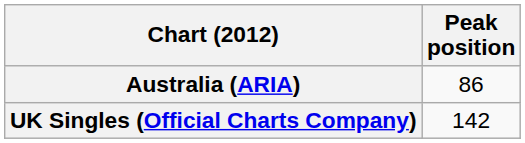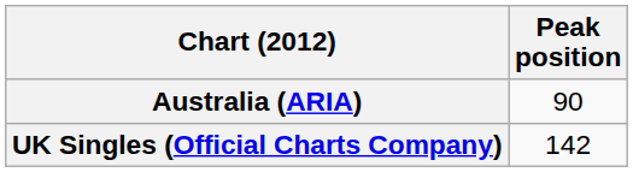 <table class="wikitable sortable plainrowheaders">
 <tr>
 <th>Chart (2012)</th>
 <th>Peak<br>position</th>
 </tr>
 <tr>
 <th scope="row">Australia (<a href='#'>ARIA</a>)</th>
-<td align="center">86</td>
+<td align="center">90</td>
 </tr>
 <tr>
 <th scope="row">UK Singles (<a href='#'>Official Charts Company</a>)</th>
 <td align="center">142</td>
 </tr>
 </table>
